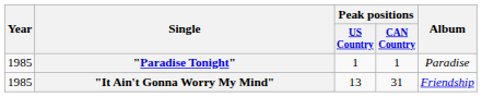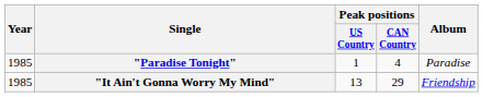 <table class="wikitable plainrowheaders" style="text-align:center;">
 <tr>
 <th rowspan="2">Year</th>
 <th rowspan="2" style="width:24em;">Single</th>
 <th colspan="2">Peak positions</th>
 <th rowspan="2">Album</th>
 </tr>
 <tr style="font-size:smaller;">
 <th width="45"><a href='#'>US Country</a><br></th>
 <th width="45"><a href='#'>CAN Country</a><br></th>
 </tr>
 <tr>
 <td>1985</td>
 <th scope="row">"<a href='#'>Paradise Tonight</a>"<br></th>
 <td>1</td>
-<td>1</td>
+<td>4</td>
 <td><em>Paradise</em></td>
 </tr>
 <tr>
 <td>1985</td>
 <th scope="row">"It Ain't Gonna Worry My Mind"<br></th>
 <td>13</td>
-<td>31</td>
+<td>29</td>
 <td><em><a href='#'>Friendship</a></em></td>
 </tr>
 </table>
